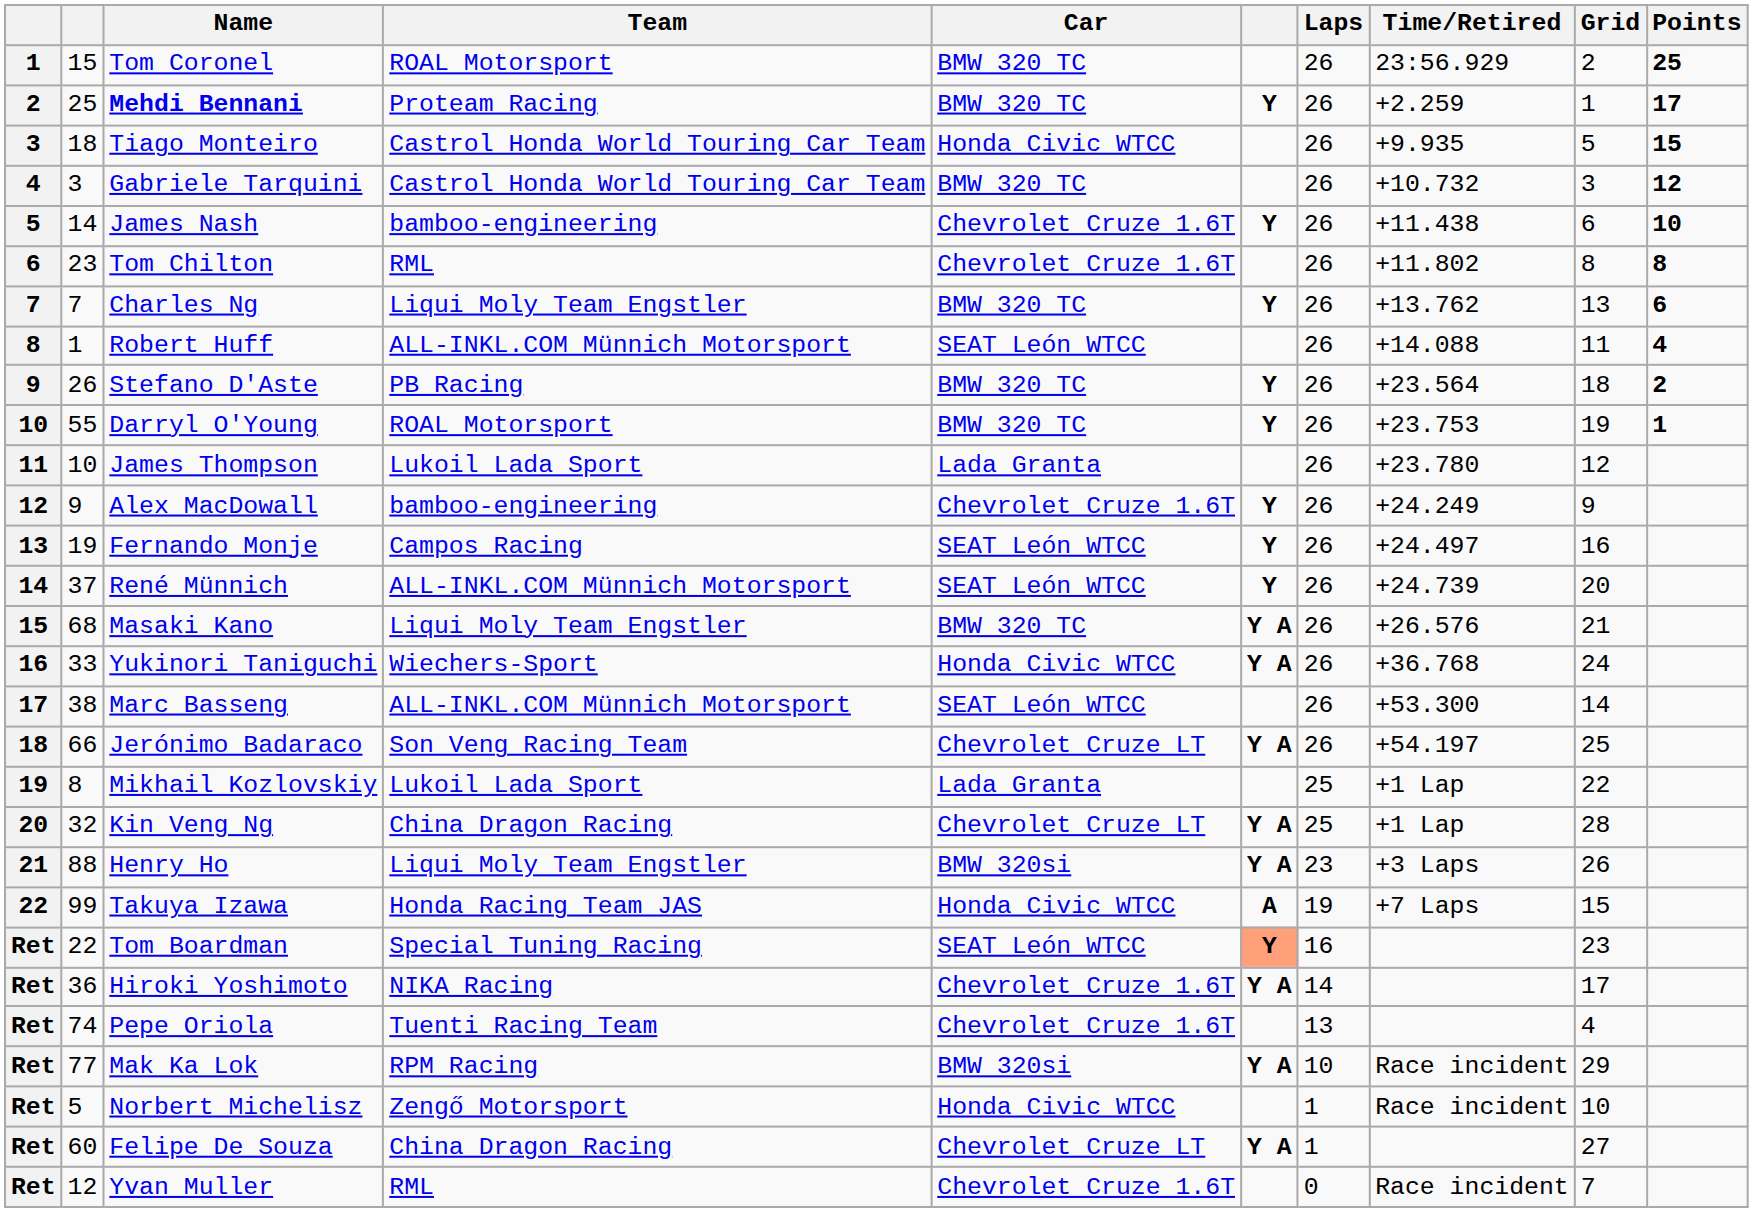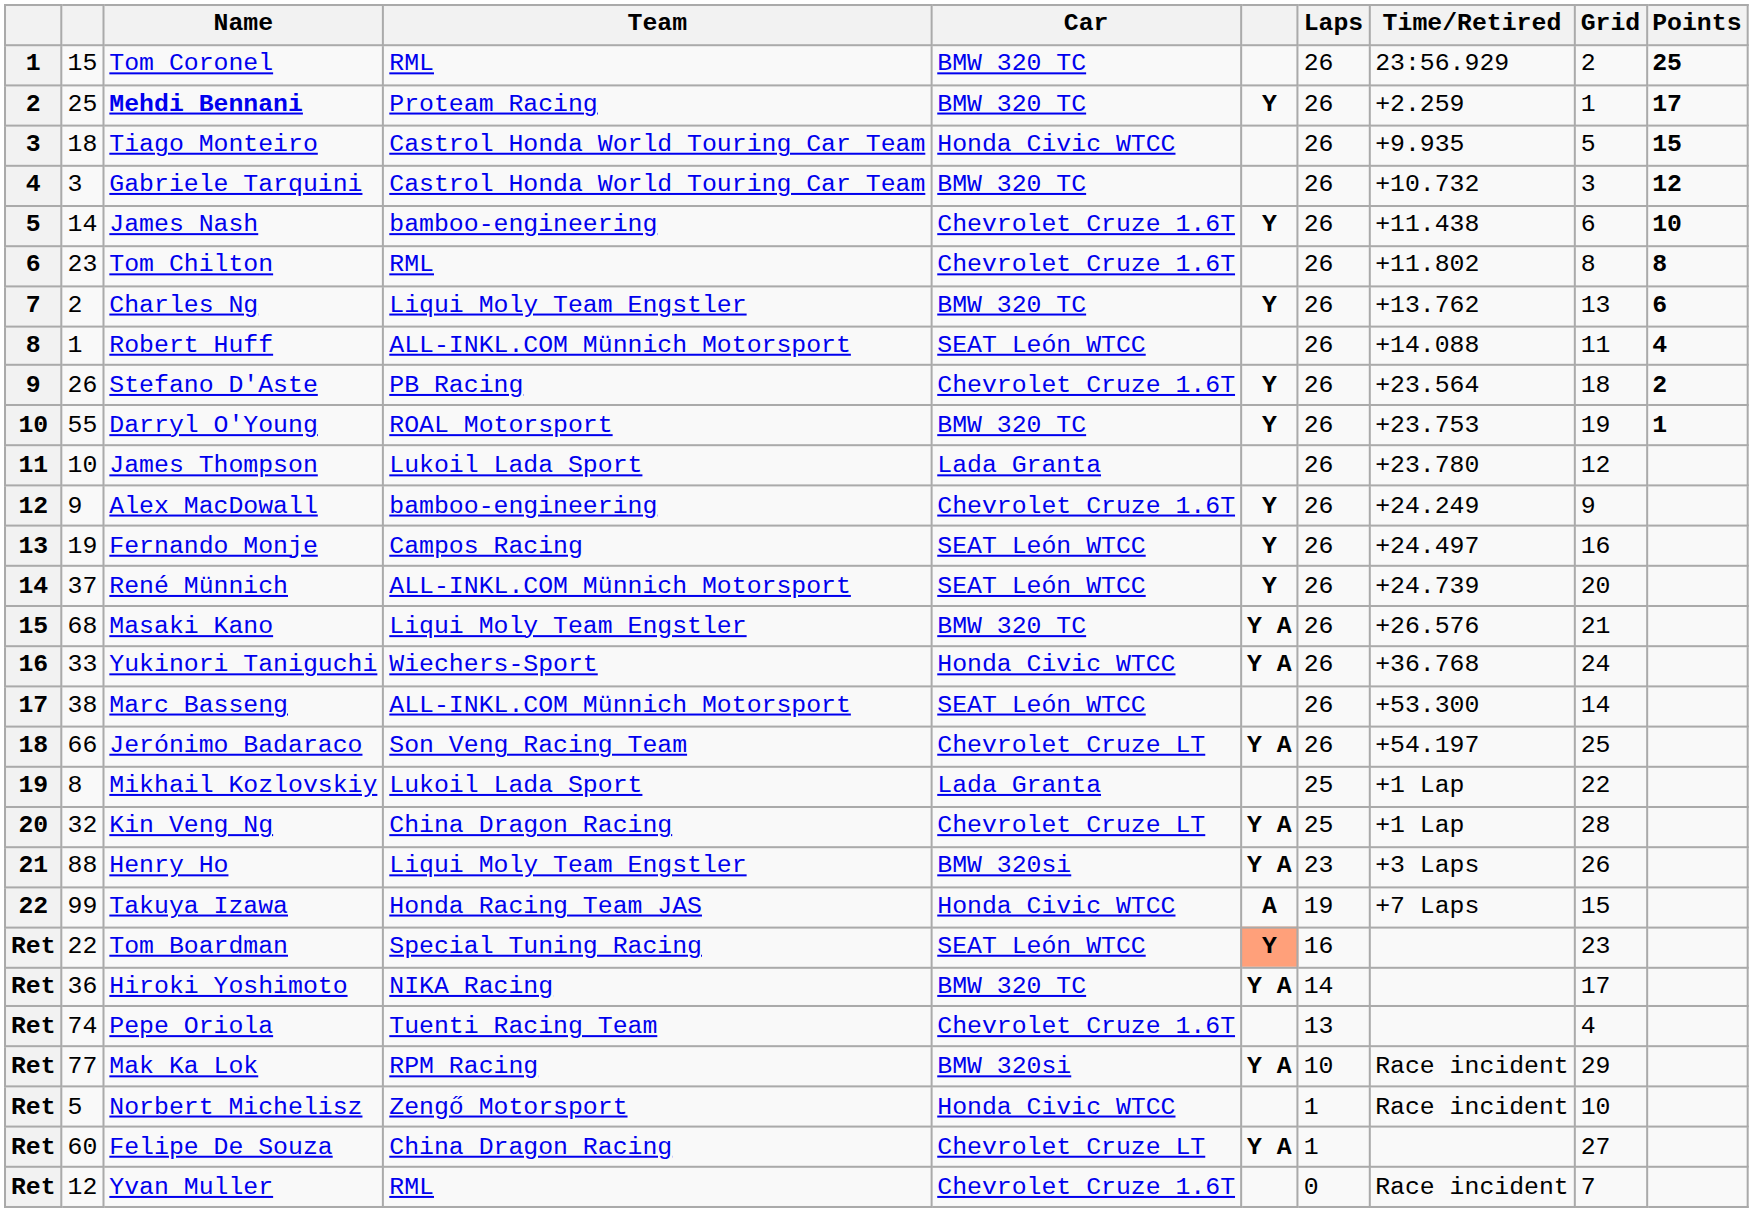 <table class="wikitable sortable" style="font-size: 95%;">
 <tr>
 <th></th>
 <th></th>
 <th>Name</th>
 <th>Team</th>
 <th>Car</th>
 <th></th>
 <th>Laps</th>
 <th>Time/Retired</th>
 <th>Grid</th>
 <th>Points</th>
 </tr>
 <tr>
 <th>1</th>
 <td>15</td>
 <td> <a href='#'>Tom Coronel</a></td>
-<td><a href='#'>ROAL Motorsport</a></td>
+<td><a href='#'>RML</a></td>
 <td><a href='#'>BMW 320 TC</a></td>
 <td></td>
 <td>26</td>
 <td>23:56.929</td>
 <td>2</td>
 <td><strong>25</strong></td>
 </tr>
 <tr>
 <th>2</th>
 <td>25</td>
 <td> <strong><a href='#'>Mehdi Bennani</a></strong></td>
 <td><a href='#'>Proteam Racing</a></td>
 <td><a href='#'>BMW 320 TC</a></td>
 <td align=center><strong><span>Y</span></strong></td>
 <td>26</td>
 <td>+2.259</td>
 <td>1</td>
 <td><strong>17</strong></td>
 </tr>
 <tr>
 <th>3</th>
 <td>18</td>
 <td> <a href='#'>Tiago Monteiro</a></td>
 <td><a href='#'>Castrol Honda World Touring Car Team</a></td>
 <td><a href='#'>Honda Civic WTCC</a></td>
 <td></td>
 <td>26</td>
 <td>+9.935</td>
 <td>5</td>
 <td><strong>15</strong></td>
 </tr>
 <tr>
 <th>4</th>
 <td>3</td>
 <td> <a href='#'>Gabriele Tarquini</a></td>
 <td><a href='#'>Castrol Honda World Touring Car Team</a></td>
 <td><a href='#'>BMW 320 TC</a></td>
 <td></td>
 <td>26</td>
 <td>+10.732</td>
 <td>3</td>
 <td><strong>12</strong></td>
 </tr>
 <tr>
 <th>5</th>
 <td>14</td>
 <td> <a href='#'>James Nash</a></td>
 <td><a href='#'>bamboo-engineering</a></td>
 <td><a href='#'>Chevrolet Cruze 1.6T</a></td>
 <td align=center><strong><span>Y</span></strong></td>
 <td>26</td>
 <td>+11.438</td>
 <td>6</td>
 <td><strong>10</strong></td>
 </tr>
 <tr>
 <th>6</th>
 <td>23</td>
 <td> <a href='#'>Tom Chilton</a></td>
 <td><a href='#'>RML</a></td>
 <td><a href='#'>Chevrolet Cruze 1.6T</a></td>
 <td></td>
 <td>26</td>
 <td>+11.802</td>
 <td>8</td>
 <td><strong>8</strong></td>
 </tr>
 <tr>
 <th>7</th>
-<td>7</td>
+<td>2</td>
 <td> <a href='#'>Charles Ng</a></td>
 <td><a href='#'>Liqui Moly Team Engstler</a></td>
 <td><a href='#'>BMW 320 TC</a></td>
 <td align=center><strong><span>Y</span></strong></td>
 <td>26</td>
 <td>+13.762</td>
 <td>13</td>
 <td><strong>6</strong></td>
 </tr>
 <tr>
 <th>8</th>
 <td>1</td>
 <td> <a href='#'>Robert Huff</a></td>
 <td><a href='#'>ALL-INKL.COM Münnich Motorsport</a></td>
 <td><a href='#'>SEAT León WTCC</a></td>
 <td></td>
 <td>26</td>
 <td>+14.088</td>
 <td>11</td>
 <td><strong>4</strong></td>
 </tr>
 <tr>
 <th>9</th>
 <td>26</td>
 <td> <a href='#'>Stefano D'Aste</a></td>
 <td><a href='#'>PB Racing</a></td>
-<td><a href='#'>BMW 320 TC</a></td>
+<td><a href='#'>Chevrolet Cruze 1.6T</a></td>
 <td align=center><strong><span>Y</span></strong></td>
 <td>26</td>
 <td>+23.564</td>
 <td>18</td>
 <td><strong>2</strong></td>
 </tr>
 <tr>
 <th>10</th>
 <td>55</td>
 <td> <a href='#'>Darryl O'Young</a></td>
 <td><a href='#'>ROAL Motorsport</a></td>
 <td><a href='#'>BMW 320 TC</a></td>
 <td align=center><strong><span>Y</span></strong></td>
 <td>26</td>
 <td>+23.753</td>
 <td>19</td>
 <td><strong>1</strong></td>
 </tr>
 <tr>
 <th>11</th>
 <td>10</td>
 <td> <a href='#'>James Thompson</a></td>
 <td><a href='#'>Lukoil Lada Sport</a></td>
 <td><a href='#'>Lada Granta</a></td>
 <td></td>
 <td>26</td>
 <td>+23.780</td>
 <td>12</td>
 <td></td>
 </tr>
 <tr>
 <th>12</th>
 <td>9</td>
 <td> <a href='#'>Alex MacDowall</a></td>
 <td><a href='#'>bamboo-engineering</a></td>
 <td><a href='#'>Chevrolet Cruze 1.6T</a></td>
 <td align=center><strong><span>Y</span></strong></td>
 <td>26</td>
 <td>+24.249</td>
 <td>9</td>
 <td></td>
 </tr>
 <tr>
 <th>13</th>
 <td>19</td>
 <td> <a href='#'>Fernando Monje</a></td>
 <td><a href='#'>Campos Racing</a></td>
 <td><a href='#'>SEAT León WTCC</a></td>
 <td align=center><strong><span>Y</span></strong></td>
 <td>26</td>
 <td>+24.497</td>
 <td>16</td>
 <td></td>
 </tr>
 <tr>
 <th>14</th>
 <td>37</td>
 <td> <a href='#'>René Münnich</a></td>
 <td><a href='#'>ALL-INKL.COM Münnich Motorsport</a></td>
 <td><a href='#'>SEAT León WTCC</a></td>
 <td align=center><strong><span>Y</span></strong></td>
 <td>26</td>
 <td>+24.739</td>
 <td>20</td>
 <td></td>
 </tr>
 <tr>
 <th>15</th>
 <td>68</td>
 <td> <a href='#'>Masaki Kano</a></td>
 <td><a href='#'>Liqui Moly Team Engstler</a></td>
 <td><a href='#'>BMW 320 TC</a></td>
 <td align=center><strong><span>Y</span></strong> <strong><span>A</span></strong></td>
 <td>26</td>
 <td>+26.576</td>
 <td>21</td>
 <td></td>
 </tr>
 <tr>
 <th>16</th>
 <td>33</td>
 <td> <a href='#'>Yukinori Taniguchi</a></td>
 <td><a href='#'>Wiechers-Sport</a></td>
 <td><a href='#'>Honda Civic WTCC</a></td>
 <td align=center><strong><span>Y</span></strong> <strong><span>A</span></strong></td>
 <td>26</td>
 <td>+36.768</td>
 <td>24</td>
 <td></td>
 </tr>
 <tr>
 <th>17</th>
 <td>38</td>
 <td> <a href='#'>Marc Basseng</a></td>
 <td><a href='#'>ALL-INKL.COM Münnich Motorsport</a></td>
 <td><a href='#'>SEAT León WTCC</a></td>
 <td></td>
 <td>26</td>
 <td>+53.300</td>
 <td>14</td>
 <td></td>
 </tr>
 <tr>
 <th>18</th>
 <td>66</td>
 <td> <a href='#'>Jerónimo Badaraco</a></td>
 <td><a href='#'>Son Veng Racing Team</a></td>
 <td><a href='#'>Chevrolet Cruze LT</a></td>
 <td align=center><strong><span>Y</span></strong> <strong><span>A</span></strong></td>
 <td>26</td>
 <td>+54.197</td>
 <td>25</td>
 <td></td>
 </tr>
 <tr>
 <th>19</th>
 <td>8</td>
 <td> <a href='#'>Mikhail Kozlovskiy</a></td>
 <td><a href='#'>Lukoil Lada Sport</a></td>
 <td><a href='#'>Lada Granta</a></td>
 <td></td>
 <td>25</td>
 <td>+1 Lap</td>
 <td>22</td>
 <td></td>
 </tr>
 <tr>
 <th>20</th>
 <td>32</td>
 <td> <a href='#'>Kin Veng Ng</a></td>
 <td><a href='#'>China Dragon Racing</a></td>
 <td><a href='#'>Chevrolet Cruze LT</a></td>
 <td align=center><strong><span>Y</span></strong> <strong><span>A</span></strong></td>
 <td>25</td>
 <td>+1 Lap</td>
 <td>28</td>
 <td></td>
 </tr>
 <tr>
 <th>21</th>
 <td>88</td>
 <td> <a href='#'>Henry Ho</a></td>
 <td><a href='#'>Liqui Moly Team Engstler</a></td>
 <td><a href='#'>BMW 320si</a></td>
 <td align=center><strong><span>Y</span></strong> <strong><span>A</span></strong></td>
 <td>23</td>
 <td>+3 Laps</td>
 <td>26</td>
 <td></td>
 </tr>
 <tr>
 <th>22</th>
 <td>99</td>
 <td> <a href='#'>Takuya Izawa</a></td>
 <td><a href='#'>Honda Racing Team JAS</a></td>
 <td><a href='#'>Honda Civic WTCC</a></td>
 <td align=center><strong><span>A</span></strong></td>
 <td>19</td>
 <td>+7 Laps</td>
 <td>15</td>
 <td></td>
 </tr>
 <tr>
 <th>Ret</th>
 <td>22</td>
 <td> <a href='#'>Tom Boardman</a></td>
 <td><a href='#'>Special Tuning Racing</a></td>
 <td><a href='#'>SEAT León WTCC</a></td>
 <td align=center style="background: lightsalmon;"><strong><span>Y</span></strong></td>
 <td>16</td>
 <td></td>
 <td>23</td>
 <td></td>
 </tr>
 <tr>
 <th>Ret</th>
 <td>36</td>
 <td> <a href='#'>Hiroki Yoshimoto</a></td>
 <td><a href='#'>NIKA Racing</a></td>
-<td><a href='#'>Chevrolet Cruze 1.6T</a></td>
+<td><a href='#'>BMW 320 TC</a></td>
 <td align=center><strong><span>Y</span></strong> <strong><span>A</span></strong></td>
 <td>14</td>
 <td></td>
 <td>17</td>
 <td></td>
 </tr>
 <tr>
 <th>Ret</th>
 <td>74</td>
 <td> <a href='#'>Pepe Oriola</a></td>
 <td><a href='#'>Tuenti Racing Team</a></td>
 <td><a href='#'>Chevrolet Cruze 1.6T</a></td>
 <td></td>
 <td>13</td>
 <td></td>
 <td>4</td>
 <td></td>
 </tr>
 <tr>
 <th>Ret</th>
 <td>77</td>
 <td> <a href='#'>Mak Ka Lok</a></td>
 <td><a href='#'>RPM Racing</a></td>
 <td><a href='#'>BMW 320si</a></td>
 <td align=center><strong><span>Y</span></strong> <strong><span>A</span></strong></td>
 <td>10</td>
 <td>Race incident</td>
 <td>29</td>
 <td></td>
 </tr>
 <tr>
 <th>Ret</th>
 <td>5</td>
 <td> <a href='#'>Norbert Michelisz</a></td>
 <td><a href='#'>Zengő Motorsport</a></td>
 <td><a href='#'>Honda Civic WTCC</a></td>
 <td></td>
 <td>1</td>
 <td>Race incident</td>
 <td>10</td>
 <td></td>
 </tr>
 <tr>
 <th>Ret</th>
 <td>60</td>
 <td> <a href='#'>Felipe De Souza</a></td>
 <td><a href='#'>China Dragon Racing</a></td>
 <td><a href='#'>Chevrolet Cruze LT</a></td>
 <td align=center><strong><span>Y</span></strong> <strong><span>A</span></strong></td>
 <td>1</td>
 <td></td>
 <td>27</td>
 <td></td>
 </tr>
 <tr>
 <th>Ret</th>
 <td>12</td>
 <td> <a href='#'>Yvan Muller</a></td>
 <td><a href='#'>RML</a></td>
 <td><a href='#'>Chevrolet Cruze 1.6T</a></td>
 <td></td>
 <td>0</td>
 <td>Race incident</td>
 <td>7</td>
 <td></td>
 </tr>
 </table>
